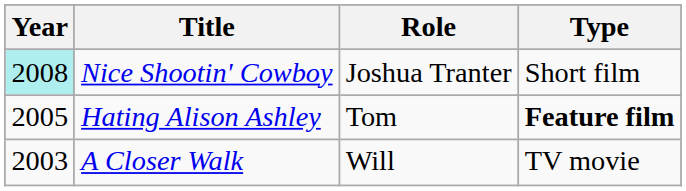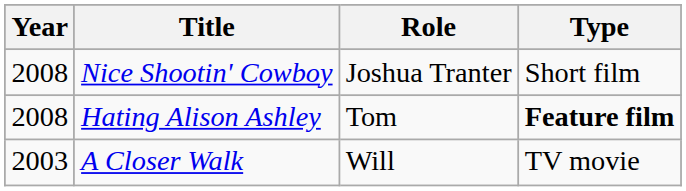 <table class="wikitable">
 <tr>
 <th>Year</th>
 <th>Title</th>
 <th>Role</th>
 <th>Type</th>
 </tr>
 <tr>
-<td style="background: paleturquoise;">2008</td>
+<td>2008</td>
 <td><em><a href='#'>Nice Shootin' Cowboy</a></em></td>
 <td>Joshua Tranter</td>
 <td>Short film</td>
 </tr>
 <tr>
-<td>2005</td>
+<td>2008</td>
 <td><em><a href='#'>Hating Alison Ashley</a></em></td>
 <td>Tom</td>
 <td><strong>Feature film</strong></td>
 </tr>
 <tr>
 <td>2003</td>
 <td><em><a href='#'>A Closer Walk</a></em></td>
 <td>Will</td>
 <td>TV movie</td>
 </tr>
 </table>
